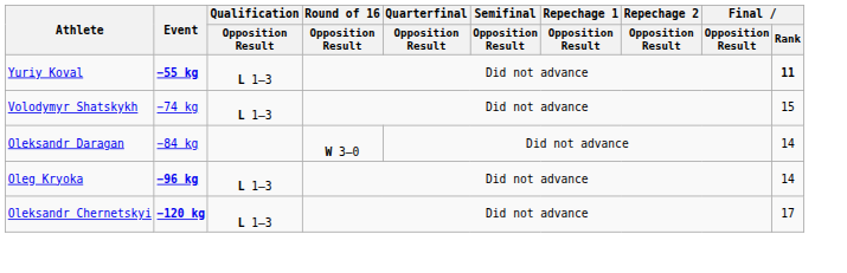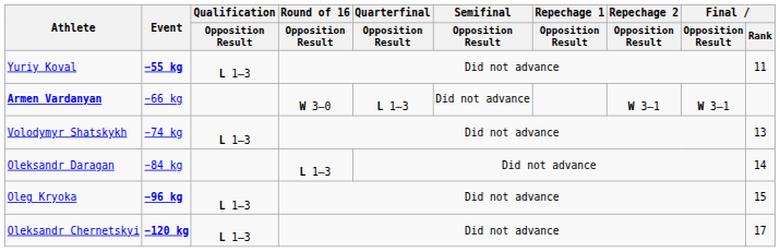 <table class="wikitable" style="font-size:90%">
 <tr>
 <th rowspan="2">Athlete</th>
 <th rowspan="2">Event</th>
 <th>Qualification</th>
 <th>Round of 16</th>
 <th>Quarterfinal</th>
 <th>Semifinal</th>
 <th>Repechage 1</th>
 <th>Repechage 2</th>
 <th colspan=2>Final / </th>
 </tr>
 <tr style="font-size: 95%">
 <th>Opposition<br>Result</th>
 <th>Opposition<br>Result</th>
 <th>Opposition<br>Result</th>
 <th>Opposition<br>Result</th>
 <th>Opposition<br>Result</th>
 <th>Opposition<br>Result</th>
 <th>Opposition<br>Result</th>
 <th>Rank</th>
 </tr>
 <tr align=center>
 <td align=left><a href='#'>Yuriy Koval</a></td>
 <td align=left><strong><a href='#'>−55 kg</a></strong></td>
 <td><br><strong>L</strong> 1–3 <sup></sup></td>
 <td colspan=6>Did not advance</td>
-<td><strong>11</strong></td>
+<td>11</td>
+</tr>
+<tr align=center>
+<td align=left><strong><a href='#'>Armen Vardanyan</a></strong></td>
+<td align=left><a href='#'>−66 kg</a></td>
+<td></td>
+<td><br><strong>W</strong> 3–0 <sup></sup></td>
+<td><br><strong>L</strong> 1–3 <sup></sup></td>
+<td>Did not advance</td>
+<td></td>
+<td><br><strong>W</strong> 3–1 <sup></sup></td>
+<td><br><strong>W</strong> 3–1 <sup></sup></td>
+<td></td>
 </tr>
 <tr align=center>
 <td align=left><a href='#'>Volodymyr Shatskykh</a></td>
 <td align=left><a href='#'>−74 kg</a></td>
 <td><br><strong>L</strong> 1–3 <sup></sup></td>
 <td colspan=6>Did not advance</td>
-<td>15</td>
+<td>13</td>
 </tr>
 <tr align=center>
 <td align=left><a href='#'>Oleksandr Daragan</a></td>
 <td align=left><a href='#'>−84 kg</a></td>
 <td></td>
-<td><br><strong>W</strong> 3–0 <sup></sup></td>
+<td><br><strong>L</strong> 1–3 <sup></sup></td>
 <td colspan=5>Did not advance</td>
 <td>14</td>
 </tr>
 <tr align=center>
 <td align=left><a href='#'>Oleg Kryoka</a></td>
 <td align=left><strong><a href='#'>−96 kg</a></strong></td>
 <td><br><strong>L</strong> 1–3 <sup></sup></td>
 <td colspan=6>Did not advance</td>
-<td>14</td>
+<td>15</td>
 </tr>
 <tr align=center>
 <td align=left><a href='#'>Oleksandr Chernetskyi</a></td>
 <td align=left><strong><a href='#'>−120 kg</a></strong></td>
 <td><br><strong>L</strong> 1–3 <sup></sup></td>
 <td colspan=6>Did not advance</td>
 <td>17</td>
 </tr>
 </table>
